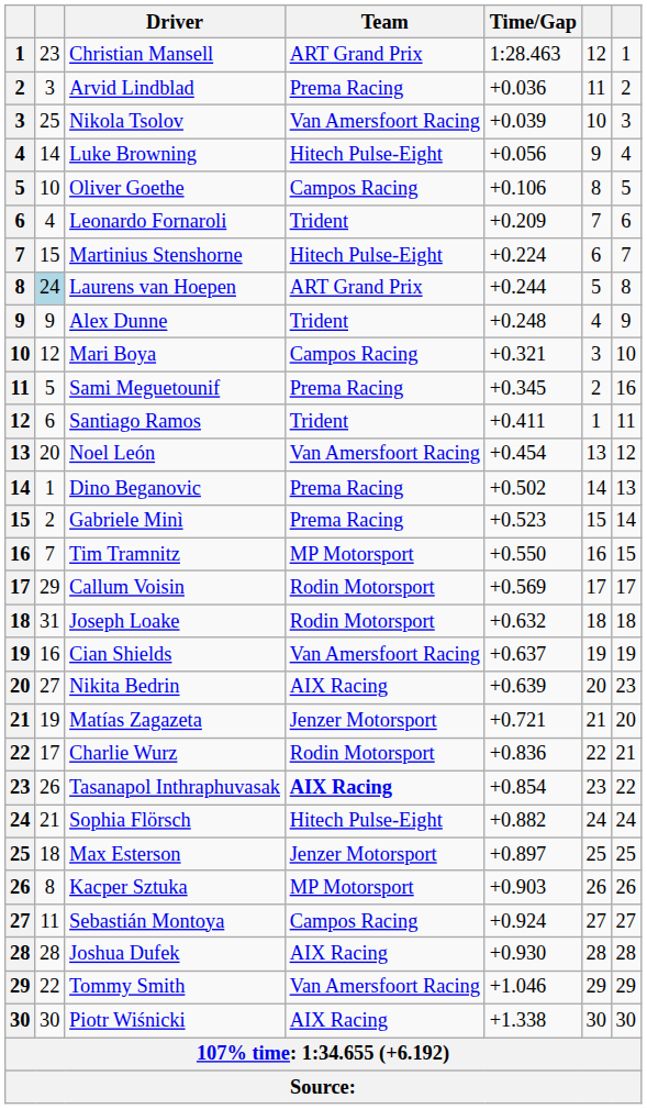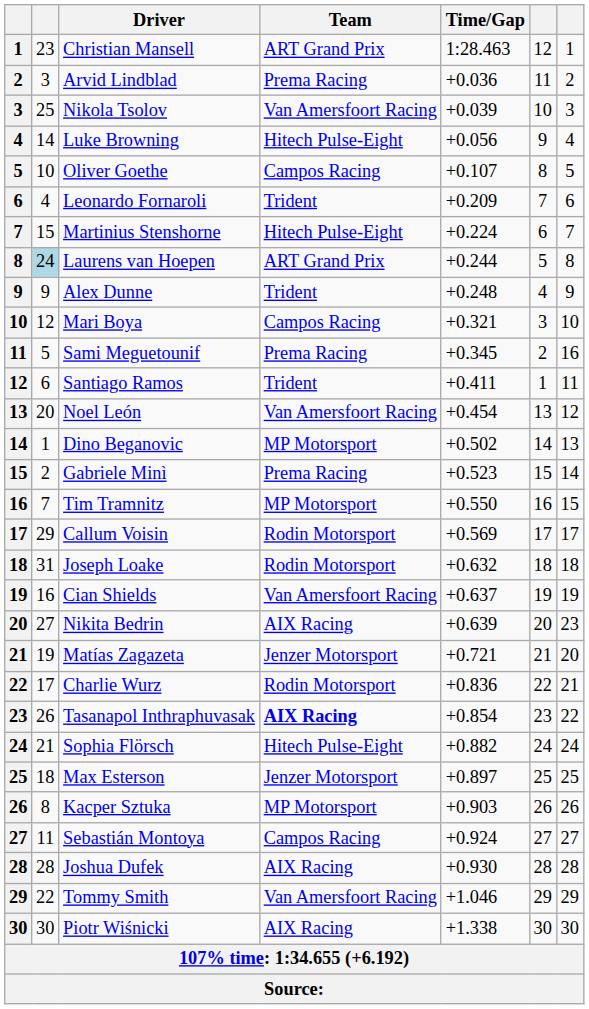 <table class="wikitable" style="font-size:85%">
 <tr>
 <th></th>
 <th></th>
 <th>Driver</th>
 <th>Team</th>
 <th>Time/Gap</th>
 <th scope="col"></th>
 <th scope="col"></th>
 </tr>
 <tr>
 <th>1</th>
 <td align="center">23</td>
 <td> <a href='#'>Christian Mansell</a></td>
 <td><a href='#'>ART Grand Prix</a></td>
 <td>1:28.463</td>
 <td align=center>12</td>
 <td align=center>1</td>
 </tr>
 <tr>
 <th>2</th>
 <td align="center">3</td>
 <td> <a href='#'>Arvid Lindblad</a></td>
 <td><a href='#'>Prema Racing</a></td>
 <td>+0.036</td>
 <td align=center>11</td>
 <td align=center>2</td>
 </tr>
 <tr>
 <th>3</th>
 <td align="center">25</td>
 <td> <a href='#'>Nikola Tsolov</a></td>
 <td><a href='#'>Van Amersfoort Racing</a></td>
 <td>+0.039</td>
 <td align=center>10</td>
 <td align=center>3</td>
 </tr>
 <tr>
 <th>4</th>
 <td align="center">14</td>
 <td> <a href='#'>Luke Browning</a></td>
 <td><a href='#'>Hitech Pulse-Eight</a></td>
 <td>+0.056</td>
 <td align=center>9</td>
 <td align=center>4</td>
 </tr>
 <tr>
 <th>5</th>
 <td align="center">10</td>
 <td> <a href='#'>Oliver Goethe</a></td>
 <td><a href='#'>Campos Racing</a></td>
-<td>+0.106</td>
+<td>+0.107</td>
 <td align=center>8</td>
 <td align=center>5</td>
 </tr>
 <tr>
 <th>6</th>
 <td align="center">4</td>
 <td> <a href='#'>Leonardo Fornaroli</a></td>
 <td><a href='#'>Trident</a></td>
 <td>+0.209</td>
 <td align=center>7</td>
 <td align=center>6</td>
 </tr>
 <tr>
 <th>7</th>
 <td align="center">15</td>
 <td> <a href='#'>Martinius Stenshorne</a></td>
 <td><a href='#'>Hitech Pulse-Eight</a></td>
 <td>+0.224</td>
 <td align=center>6</td>
 <td align=center>7</td>
 </tr>
 <tr>
 <th>8</th>
 <td align="center" style="background: lightblue;">24</td>
 <td> <a href='#'>Laurens van Hoepen</a></td>
 <td><a href='#'>ART Grand Prix</a></td>
 <td>+0.244</td>
 <td align=center>5</td>
 <td align=center>8</td>
 </tr>
 <tr>
 <th>9</th>
 <td align="center">9</td>
 <td> <a href='#'>Alex Dunne</a></td>
 <td><a href='#'>Trident</a></td>
 <td>+0.248</td>
 <td align=center>4</td>
 <td align=center>9</td>
 </tr>
 <tr>
 <th>10</th>
 <td align="center">12</td>
 <td> <a href='#'>Mari Boya</a></td>
 <td><a href='#'>Campos Racing</a></td>
 <td>+0.321</td>
 <td align=center>3</td>
 <td align=center>10</td>
 </tr>
 <tr>
 <th>11</th>
 <td align="center">5</td>
 <td> <a href='#'>Sami Meguetounif</a></td>
 <td><a href='#'>Prema Racing</a></td>
 <td>+0.345</td>
 <td align=center>2</td>
 <td align=center>16</td>
 </tr>
 <tr>
 <th>12</th>
 <td align="center">6</td>
 <td> <a href='#'>Santiago Ramos</a></td>
 <td><a href='#'>Trident</a></td>
 <td>+0.411</td>
 <td align=center>1</td>
 <td align=center>11</td>
 </tr>
 <tr>
 <th>13</th>
 <td align="center">20</td>
 <td> <a href='#'>Noel León</a></td>
 <td><a href='#'>Van Amersfoort Racing</a></td>
 <td>+0.454</td>
 <td align=center>13</td>
 <td align=center>12</td>
 </tr>
 <tr>
 <th>14</th>
 <td align="center">1</td>
 <td> <a href='#'>Dino Beganovic</a></td>
-<td><a href='#'>Prema Racing</a></td>
+<td><a href='#'>MP Motorsport</a></td>
 <td>+0.502</td>
 <td align=center>14</td>
 <td align=center>13</td>
 </tr>
 <tr>
 <th>15</th>
 <td align="center">2</td>
 <td> <a href='#'>Gabriele Minì</a></td>
 <td><a href='#'>Prema Racing</a></td>
 <td>+0.523</td>
 <td align=center>15</td>
 <td align=center>14</td>
 </tr>
 <tr>
 <th>16</th>
 <td align="center">7</td>
 <td> <a href='#'>Tim Tramnitz</a></td>
 <td><a href='#'>MP Motorsport</a></td>
 <td>+0.550</td>
 <td align=center>16</td>
 <td align=center>15</td>
 </tr>
 <tr>
 <th>17</th>
 <td align="center">29</td>
 <td> <a href='#'>Callum Voisin</a></td>
 <td><a href='#'>Rodin Motorsport</a></td>
 <td>+0.569</td>
 <td align=center>17</td>
 <td align=center>17</td>
 </tr>
 <tr>
 <th>18</th>
 <td align="center">31</td>
 <td> <a href='#'>Joseph Loake</a></td>
 <td><a href='#'>Rodin Motorsport</a></td>
 <td>+0.632</td>
 <td align=center>18</td>
 <td align=center>18</td>
 </tr>
 <tr>
 <th>19</th>
 <td align="center">16</td>
 <td> <a href='#'>Cian Shields</a></td>
 <td><a href='#'>Van Amersfoort Racing</a></td>
 <td>+0.637</td>
 <td align=center>19</td>
 <td align=center>19</td>
 </tr>
 <tr>
 <th>20</th>
 <td align="center">27</td>
 <td> <a href='#'>Nikita Bedrin</a></td>
 <td><a href='#'>AIX Racing</a></td>
 <td>+0.639</td>
 <td align=center>20</td>
 <td align=center>23</td>
 </tr>
 <tr>
 <th>21</th>
 <td align="center">19</td>
 <td> <a href='#'>Matías Zagazeta</a></td>
 <td><a href='#'>Jenzer Motorsport</a></td>
 <td>+0.721</td>
 <td align=center>21</td>
 <td align=center>20</td>
 </tr>
 <tr>
 <th>22</th>
 <td align="center">17</td>
 <td> <a href='#'>Charlie Wurz</a></td>
 <td><a href='#'>Rodin Motorsport</a></td>
 <td>+0.836</td>
 <td align=center>22</td>
 <td align=center>21</td>
 </tr>
 <tr>
 <th>23</th>
 <td align="center">26</td>
 <td> <a href='#'>Tasanapol Inthraphuvasak</a></td>
 <td><strong><a href='#'>AIX Racing</a></strong></td>
 <td>+0.854</td>
 <td align=center>23</td>
 <td align=center>22</td>
 </tr>
 <tr>
 <th>24</th>
 <td align="center">21</td>
 <td> <a href='#'>Sophia Flörsch</a></td>
 <td><a href='#'>Hitech Pulse-Eight</a></td>
 <td>+0.882</td>
 <td align=center>24</td>
 <td align=center>24</td>
 </tr>
 <tr>
 <th>25</th>
 <td align="center">18</td>
 <td> <a href='#'>Max Esterson</a></td>
 <td><a href='#'>Jenzer Motorsport</a></td>
 <td>+0.897</td>
 <td align=center>25</td>
 <td align=center>25</td>
 </tr>
 <tr>
 <th>26</th>
 <td align="center">8</td>
 <td> <a href='#'>Kacper Sztuka</a></td>
 <td><a href='#'>MP Motorsport</a></td>
 <td>+0.903</td>
 <td align=center>26</td>
 <td align=center>26</td>
 </tr>
 <tr>
 <th>27</th>
 <td align="center">11</td>
 <td> <a href='#'>Sebastián Montoya</a></td>
 <td><a href='#'>Campos Racing</a></td>
 <td>+0.924</td>
 <td align=center>27</td>
 <td align=center>27</td>
 </tr>
 <tr>
 <th>28</th>
 <td align="center">28</td>
 <td> <a href='#'>Joshua Dufek</a></td>
 <td><a href='#'>AIX Racing</a></td>
 <td>+0.930</td>
 <td align=center>28</td>
 <td align=center>28</td>
 </tr>
 <tr>
 <th>29</th>
 <td align="center">22</td>
 <td> <a href='#'>Tommy Smith</a></td>
 <td><a href='#'>Van Amersfoort Racing</a></td>
 <td>+1.046</td>
 <td align=center>29</td>
 <td align=center>29</td>
 </tr>
 <tr>
 <th>30</th>
 <td align="center">30</td>
 <td> <a href='#'>Piotr Wiśnicki</a></td>
 <td><a href='#'>AIX Racing</a></td>
 <td>+1.338</td>
 <td align=center>30</td>
 <td align=center>30</td>
 </tr>
 <tr>
 <th colspan="7"><a href='#'>107% time</a>: 1:34.655 (+6.192)</th>
 </tr>
 <tr>
 <th colspan="7">Source:</th>
 </tr>
 </table>
